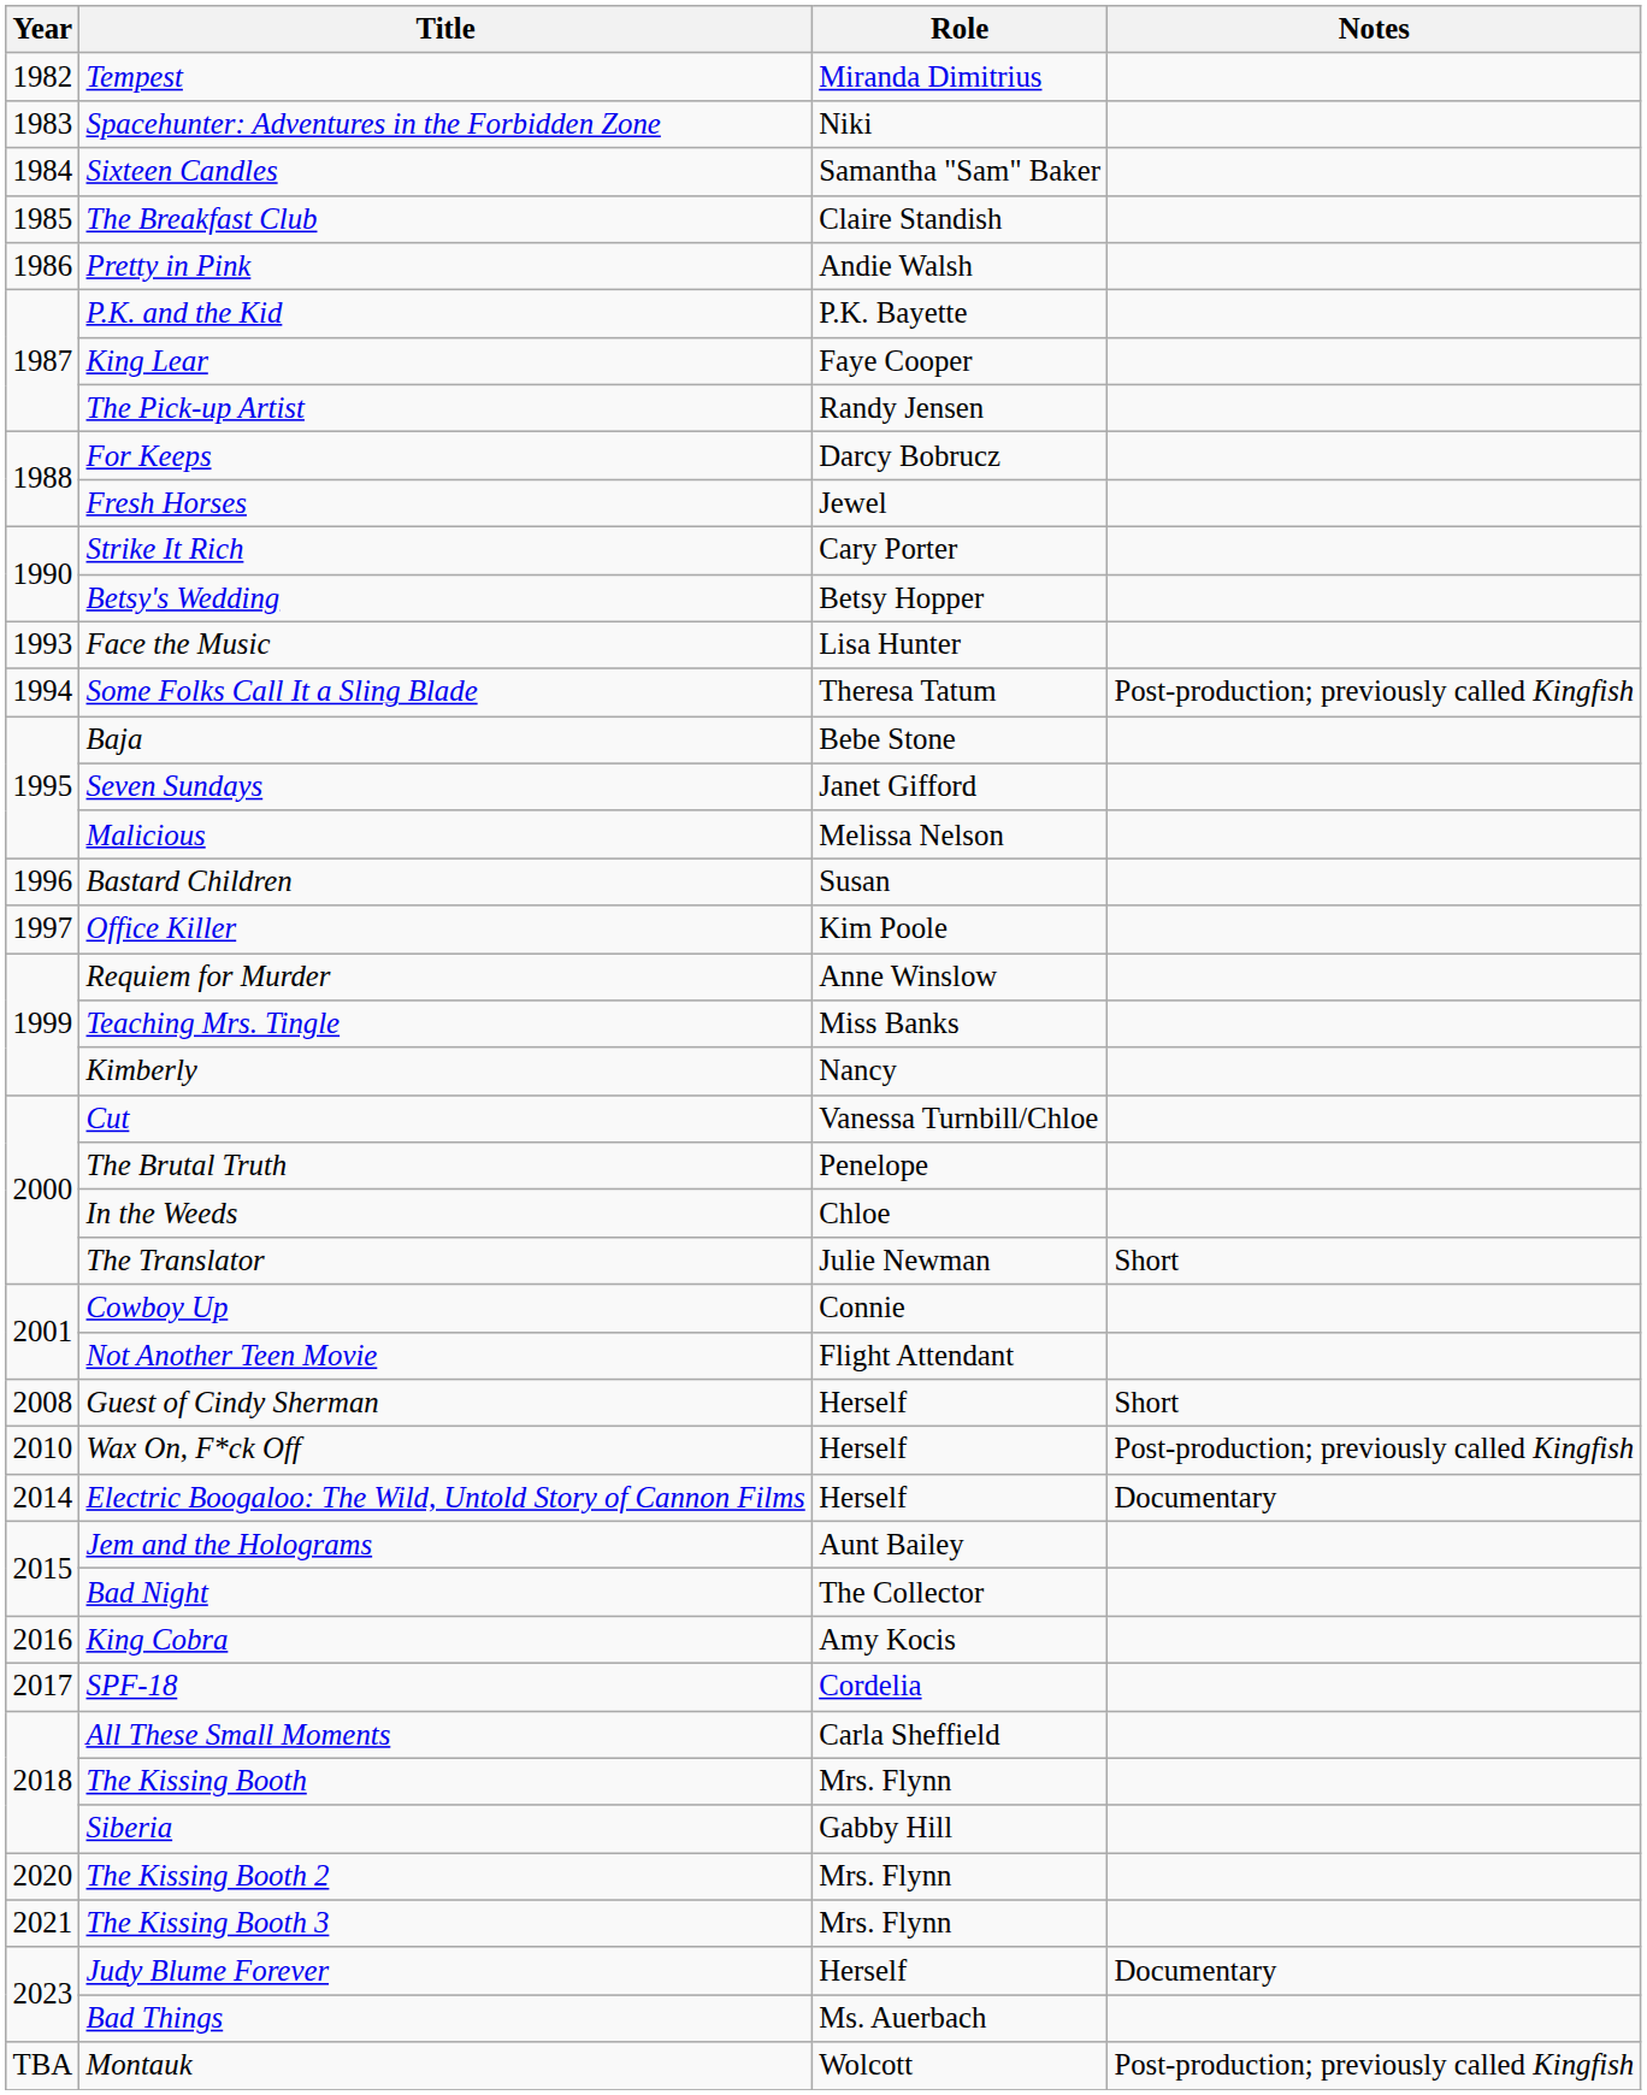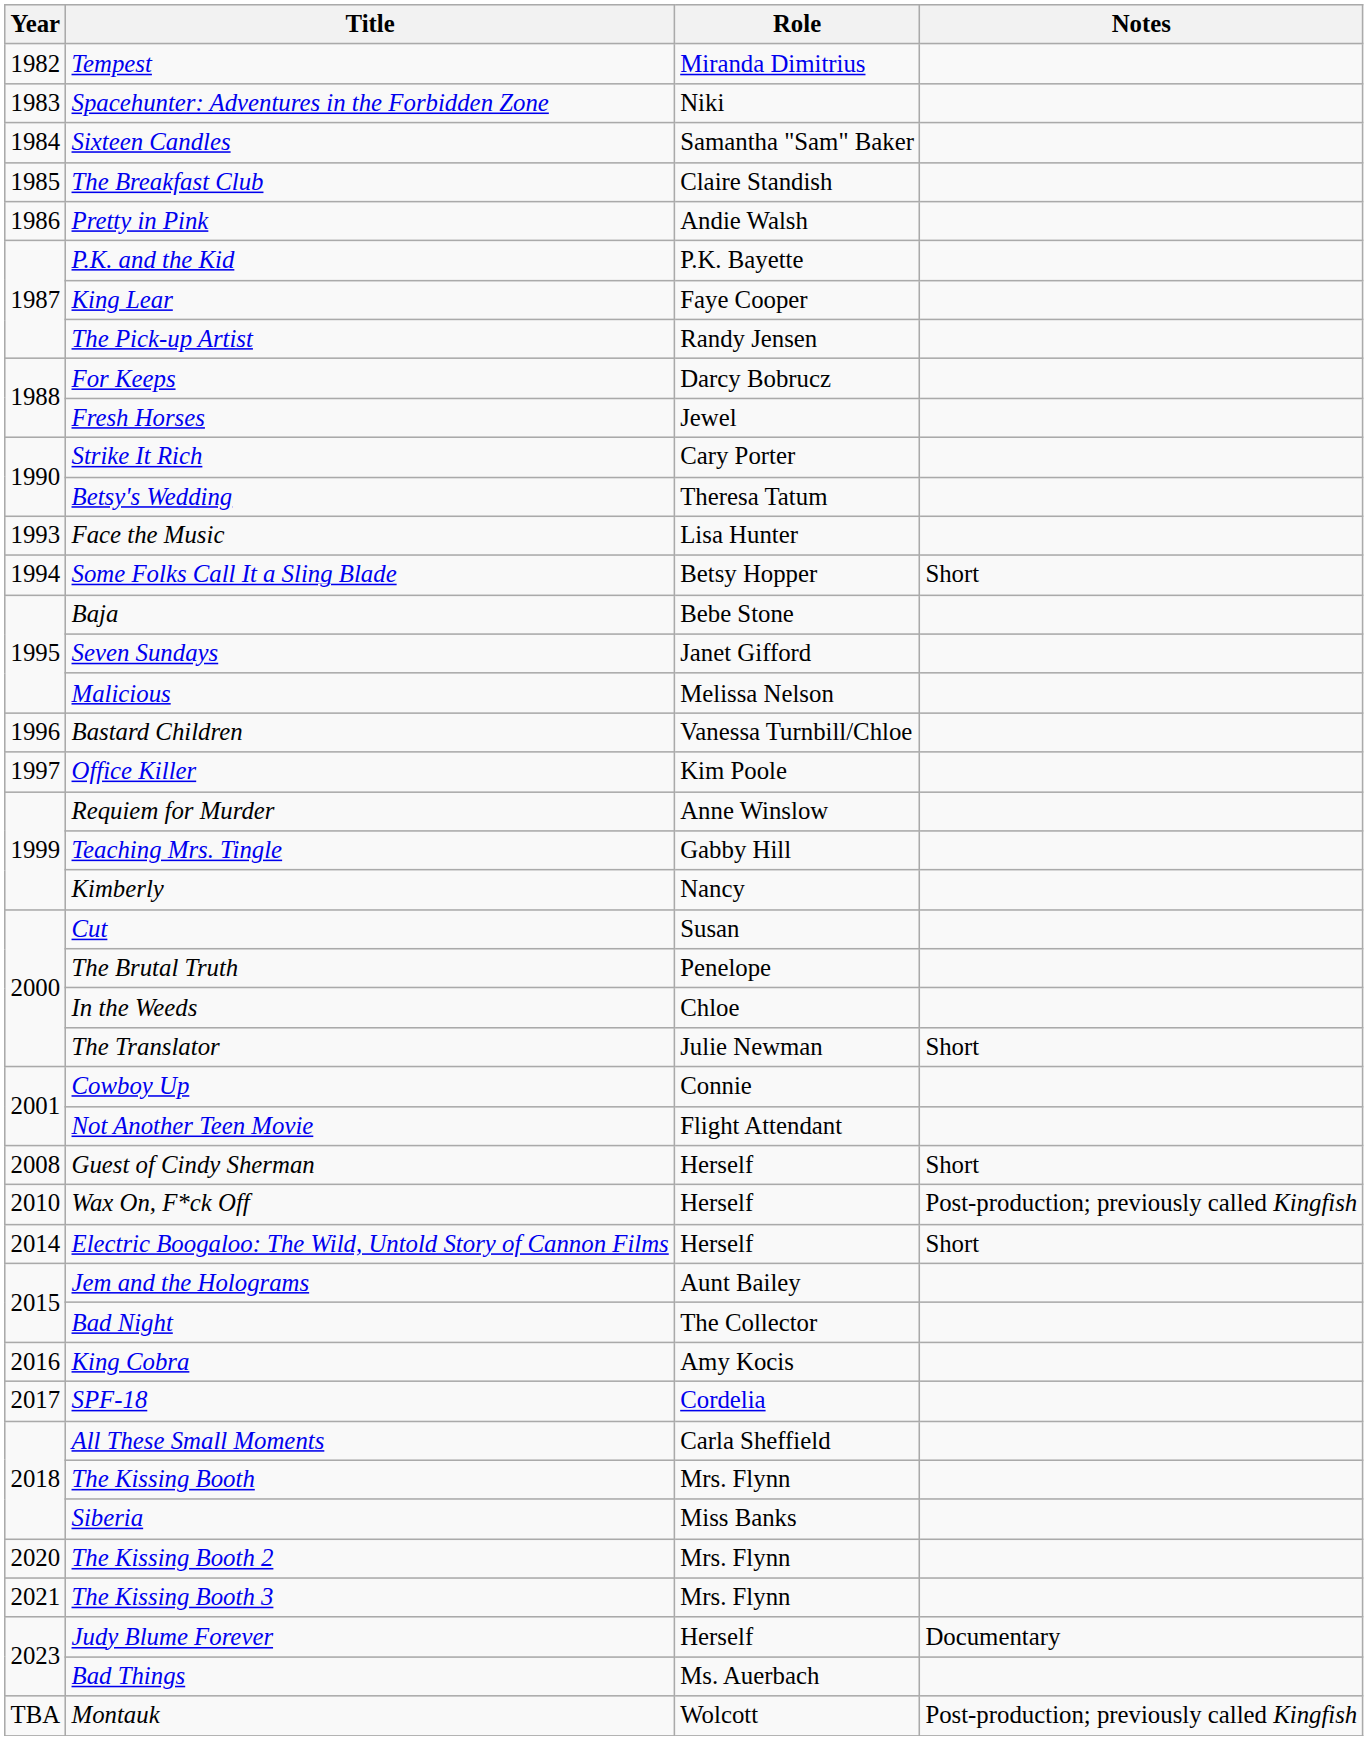 <table class="wikitable sortable">
 <tr>
 <th scope="col">Year</th>
 <th scope="col">Title</th>
 <th scope="col">Role</th>
 <th scope="col" class="unsortable">Notes</th>
 </tr>
 <tr>
 <td>1982</td>
 <td scope="row"><em><a href='#'>Tempest</a></em></td>
 <td><a href='#'>Miranda Dimitrius</a></td>
 <td></td>
 </tr>
 <tr>
 <td>1983</td>
 <td scope="row"><em><a href='#'>Spacehunter: Adventures in the Forbidden Zone</a></em></td>
 <td>Niki</td>
 <td></td>
 </tr>
 <tr>
 <td>1984</td>
 <td scope="row"><em><a href='#'>Sixteen Candles</a></em></td>
 <td>Samantha "Sam" Baker</td>
 <td></td>
 </tr>
 <tr>
 <td>1985</td>
 <td scope="row" data-sort-value="Breakfast Club, The"><em><a href='#'>The Breakfast Club</a></em></td>
 <td>Claire Standish</td>
 <td></td>
 </tr>
 <tr>
 <td>1986</td>
 <td scope="row"><em><a href='#'>Pretty in Pink</a></em></td>
 <td>Andie Walsh</td>
 <td></td>
 </tr>
 <tr>
 <td rowspan="3">1987</td>
 <td scope="row"><em><a href='#'>P.K. and the Kid</a></em></td>
 <td>P.K. Bayette</td>
 <td></td>
 </tr>
 <tr>
 <td scope="row"><em><a href='#'>King Lear</a></em></td>
 <td>Faye Cooper</td>
 <td></td>
 </tr>
 <tr>
 <td scope="row" data-sort-value="Pick-up Artist, The"><em><a href='#'>The Pick-up Artist</a></em></td>
 <td>Randy Jensen</td>
 <td></td>
 </tr>
 <tr>
 <td rowspan="2">1988</td>
 <td scope="row"><em><a href='#'>For Keeps</a></em></td>
 <td>Darcy Bobrucz</td>
 <td></td>
 </tr>
 <tr>
 <td scope="row"><em><a href='#'>Fresh Horses</a></em></td>
 <td>Jewel</td>
 <td></td>
 </tr>
 <tr>
 <td rowspan="2">1990</td>
 <td scope="row"><em><a href='#'>Strike It Rich</a></em></td>
 <td>Cary Porter</td>
 <td></td>
 </tr>
 <tr>
 <td scope="row"><em><a href='#'>Betsy's Wedding</a></em></td>
-<td>Betsy Hopper</td>
+<td>Theresa Tatum</td>
 <td></td>
 </tr>
 <tr>
 <td>1993</td>
 <td scope="row"><em>Face the Music</em></td>
 <td>Lisa Hunter</td>
 <td></td>
 </tr>
 <tr>
 <td>1994</td>
 <td scope="row"><em><a href='#'>Some Folks Call It a Sling Blade</a></em></td>
-<td>Theresa Tatum</td>
-<td>Post-production; previously called <em>Kingfish</em></td>
+<td>Betsy Hopper</td>
+<td>Short</td>
 </tr>
 <tr>
 <td rowspan="3">1995</td>
 <td scope="row"><em>Baja</em></td>
 <td>Bebe Stone</td>
 <td></td>
 </tr>
 <tr>
 <td scope="row"><em><a href='#'>Seven Sundays</a></em></td>
 <td>Janet Gifford</td>
 <td></td>
 </tr>
 <tr>
 <td scope="row"><em><a href='#'>Malicious</a></em></td>
 <td>Melissa Nelson</td>
 <td></td>
 </tr>
 <tr>
 <td>1996</td>
 <td scope="row"><em>Bastard Children</em></td>
-<td>Susan</td>
+<td>Vanessa Turnbill/Chloe</td>
 <td></td>
 </tr>
 <tr>
 <td>1997</td>
 <td scope="row"><em><a href='#'>Office Killer</a></em></td>
 <td>Kim Poole</td>
 <td></td>
 </tr>
 <tr>
 <td rowspan="3">1999</td>
 <td><em>Requiem for Murder</em></td>
 <td>Anne Winslow</td>
 <td></td>
 </tr>
 <tr>
 <td scope="row"><em><a href='#'>Teaching Mrs. Tingle</a></em></td>
-<td>Miss Banks</td>
+<td>Gabby Hill</td>
 <td></td>
 </tr>
 <tr>
 <td scope="row"><em>Kimberly</em></td>
 <td>Nancy</td>
 <td></td>
 </tr>
 <tr>
 <td rowspan="4">2000</td>
 <td scope="row"><em><a href='#'>Cut</a></em></td>
-<td>Vanessa Turnbill/Chloe</td>
+<td>Susan</td>
 <td></td>
 </tr>
 <tr>
 <td scope="row" data-sort-value="Brutal Truth, The"><em>The Brutal Truth</em></td>
 <td>Penelope</td>
 <td></td>
 </tr>
 <tr>
 <td scope="row"><em>In the Weeds</em></td>
 <td>Chloe</td>
 <td></td>
 </tr>
 <tr>
 <td scope="row" data-sort-value="Translator, The"><em>The Translator</em></td>
 <td>Julie Newman</td>
 <td>Short</td>
 </tr>
 <tr>
 <td rowspan="2">2001</td>
 <td scope="row"><em><a href='#'>Cowboy Up</a></em></td>
 <td>Connie</td>
 <td></td>
 </tr>
 <tr>
 <td scope="row"><em><a href='#'>Not Another Teen Movie</a></em></td>
 <td>Flight Attendant</td>
 <td></td>
 </tr>
 <tr>
 <td>2008</td>
 <td scope="row"><em>Guest of Cindy Sherman</em></td>
 <td>Herself</td>
 <td>Short</td>
 </tr>
 <tr>
 <td>2010</td>
 <td scope="row"><em>Wax On, F*ck Off</em></td>
 <td>Herself</td>
 <td>Post-production; previously called <em>Kingfish</em></td>
 </tr>
 <tr>
 <td>2014</td>
 <td scope="row"><em><a href='#'>Electric Boogaloo: The Wild, Untold Story of Cannon Films</a></em></td>
 <td>Herself</td>
-<td>Documentary</td>
+<td>Short</td>
 </tr>
 <tr>
 <td rowspan="2">2015</td>
 <td scope="row"><em><a href='#'>Jem and the Holograms</a></em></td>
 <td>Aunt Bailey</td>
 <td></td>
 </tr>
 <tr>
 <td scope="row"><em><a href='#'>Bad Night</a></em></td>
 <td>The Collector</td>
 <td></td>
 </tr>
 <tr>
 <td>2016</td>
 <td scope="row"><em><a href='#'>King Cobra</a></em></td>
 <td>Amy Kocis</td>
 <td></td>
 </tr>
 <tr>
 <td>2017</td>
 <td scope="row"><em><a href='#'>SPF-18</a></em></td>
 <td><a href='#'>Cordelia</a></td>
 <td></td>
 </tr>
 <tr>
 <td rowspan="3">2018</td>
 <td scope="row"><em><a href='#'>All These Small Moments</a></em></td>
 <td>Carla Sheffield</td>
 <td></td>
 </tr>
 <tr>
 <td scope="row" data-sort-value="Kissing Booth 1, The"><em><a href='#'>The Kissing Booth</a></em></td>
 <td>Mrs. Flynn</td>
 <td></td>
 </tr>
 <tr>
 <td scope="row"><em><a href='#'>Siberia</a></em></td>
-<td>Gabby Hill</td>
+<td>Miss Banks</td>
 <td></td>
 </tr>
 <tr>
 <td>2020</td>
 <td scope="row" data-sort-value="Kissing Booth 2, The"><em><a href='#'>The Kissing Booth 2</a></em></td>
 <td>Mrs. Flynn</td>
 <td></td>
 </tr>
 <tr>
 <td>2021</td>
 <td scope="row" data-sort-value="Kissing Booth 3, The"><em><a href='#'>The Kissing Booth 3</a></em></td>
 <td>Mrs. Flynn</td>
 <td></td>
 </tr>
 <tr>
 <td rowspan="2">2023</td>
 <td scope="row"><em><a href='#'>Judy Blume Forever</a></em></td>
 <td>Herself</td>
 <td>Documentary</td>
 </tr>
 <tr>
 <td scope="row"><em><a href='#'>Bad Things</a></em></td>
 <td>Ms. Auerbach</td>
 <td></td>
 </tr>
 <tr>
 <td>TBA</td>
 <td scope="row"><em>Montauk</em></td>
 <td>Wolcott</td>
 <td>Post-production; previously called <em>Kingfish</em></td>
 </tr>
 <tr>
 </tr>
 </table>
